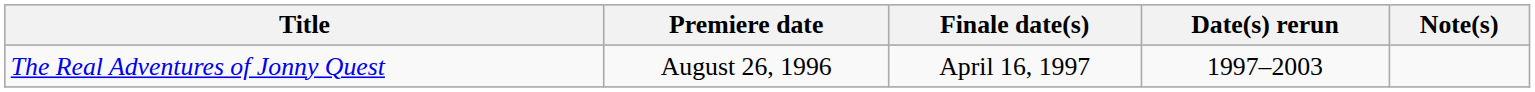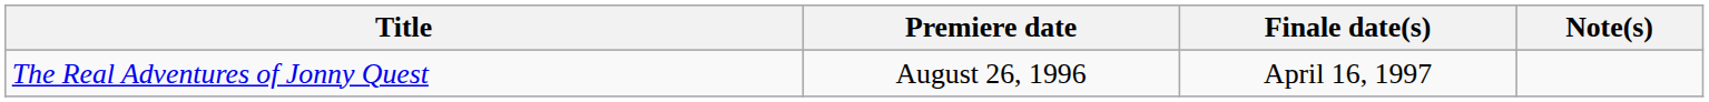 <table class="wikitable plainrowheaders sortable" style="width:75%;text-align:center;">
 <tr>
 <th>Title</th>
 <th>Premiere date</th>
 <th>Finale date(s)</th>
-<th>Date(s) rerun</th>
 <th class="unsortable">Note(s)</th>
 </tr>
 <tr>
 <td scope="row" style="text-align:left;"><em><a href='#'>The Real Adventures of Jonny Quest</a></em></td>
 <td>August 26, 1996</td>
 <td>April 16, 1997</td>
-<td>1997–2003</td>
 <td></td>
 </tr>
 </table>
